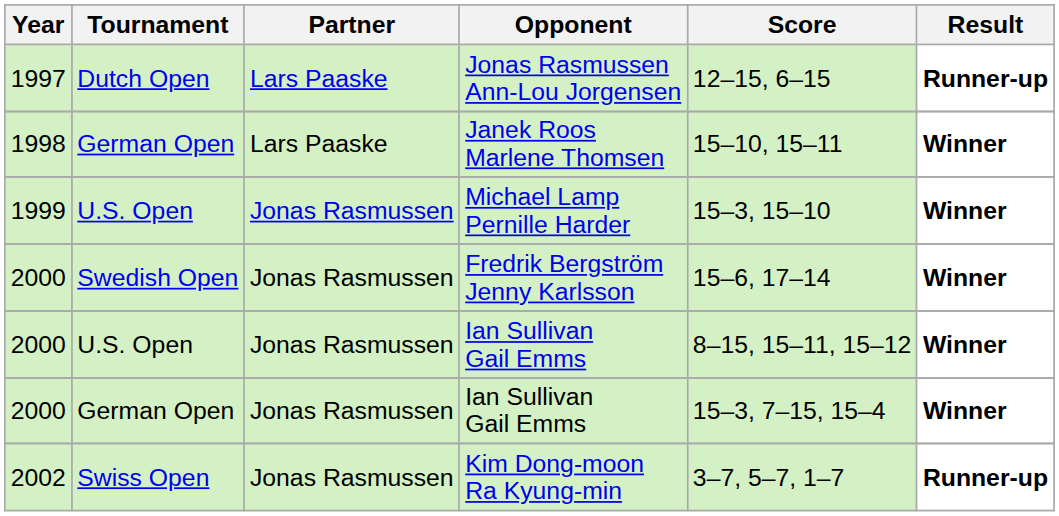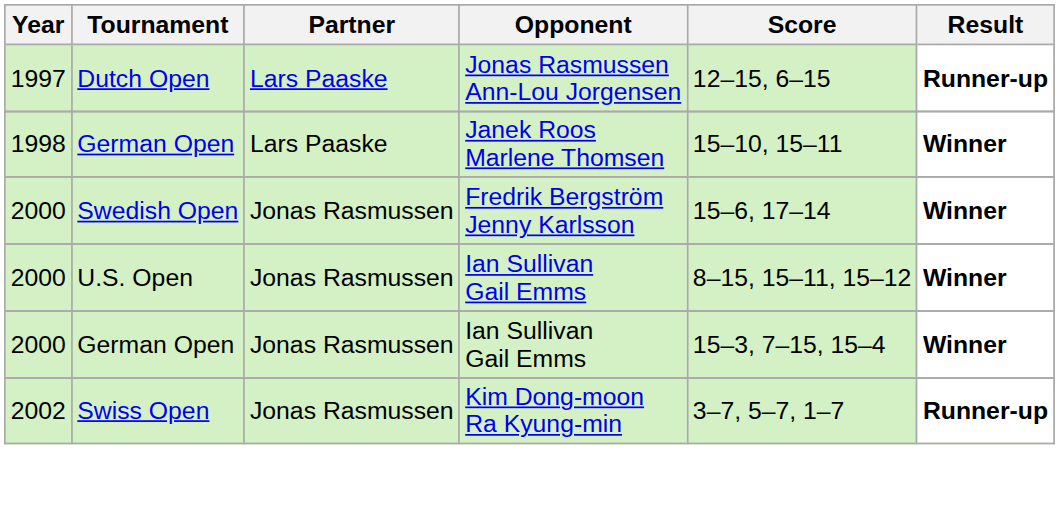 <table class="sortable wikitable" style="font-size: 90%;">
 <tr>
 <th>Year</th>
 <th>Tournament</th>
 <th>Partner</th>
 <th>Opponent</th>
 <th>Score</th>
 <th>Result</th>
 </tr>
 <tr style="background:#D4F1C5">
 <td align="center">1997</td>
 <td align="left"><a href='#'>Dutch Open</a></td>
 <td align="left"> <a href='#'>Lars Paaske</a></td>
 <td align="left"> <a href='#'>Jonas Rasmussen</a><br>  <a href='#'>Ann-Lou Jorgensen</a></td>
 <td align="left">12–15, 6–15</td>
 <td style="text-align:left; background:white"> <strong>Runner-up</strong></td>
 </tr>
 <tr>
 </tr>
 <tr style="background:#D4F1C5">
 <td align="center">1998</td>
 <td align="left"><a href='#'>German Open</a></td>
 <td align="left"> Lars Paaske</td>
 <td align="left"> <a href='#'>Janek Roos</a><br>  <a href='#'>Marlene Thomsen</a></td>
 <td align="left">15–10, 15–11</td>
 <td style="text-align:left; background:white"> <strong>Winner</strong></td>
 </tr>
 <tr>
-</tr>
-<tr style="background:#D4F1C5">
-<td align="center">1999</td>
-<td align="left"><a href='#'>U.S. Open</a></td>
-<td align="left"> <a href='#'>Jonas Rasmussen</a></td>
-<td align="left"> <a href='#'>Michael Lamp</a> <br>  <a href='#'>Pernille Harder</a></td>
-<td align="left">15–3, 15–10</td>
-<td style="text-align:left; background:white"> <strong>Winner</strong></td>
 </tr>
 <tr>
 </tr>
 <tr style="background:#D4F1C5">
 <td align="center">2000</td>
 <td align="left"><a href='#'>Swedish Open</a></td>
 <td align="left"> Jonas Rasmussen</td>
 <td align="left"> <a href='#'>Fredrik Bergström</a><br>  <a href='#'>Jenny Karlsson</a></td>
 <td align="left">15–6, 17–14</td>
 <td style="text-align:left; background:white"> <strong>Winner</strong></td>
 </tr>
 <tr>
 </tr>
 <tr style="background:#D4F1C5">
 <td align="center">2000</td>
 <td align="left">U.S. Open</td>
 <td align="left"> Jonas Rasmussen</td>
 <td align="left"> <a href='#'>Ian Sullivan</a><br>  <a href='#'>Gail Emms</a></td>
 <td align="left">8–15, 15–11, 15–12</td>
 <td style="text-align:left; background:white"> <strong>Winner</strong></td>
 </tr>
 <tr>
 </tr>
 <tr style="background:#D4F1C5">
 <td align="center">2000</td>
 <td align="left">German Open</td>
 <td align="left"> Jonas Rasmussen</td>
 <td align="left"> Ian Sullivan<br>  Gail Emms</td>
 <td align="left">15–3, 7–15, 15–4</td>
 <td style="text-align:left; background:white"> <strong>Winner</strong></td>
 </tr>
 <tr>
 </tr>
 <tr style="background:#D4F1C5">
 <td align="center">2002</td>
 <td align="left"><a href='#'>Swiss Open</a></td>
 <td align="left"> Jonas Rasmussen</td>
 <td align="left"> <a href='#'>Kim Dong-moon</a><br>  <a href='#'>Ra Kyung-min</a></td>
 <td align="left">3–7, 5–7, 1–7</td>
 <td style="text-align:left; background:white"> <strong>Runner-up</strong></td>
 </tr>
 </table>
